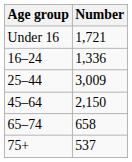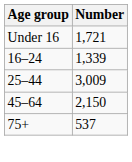 <table class="wikitable">
 <tr>
 <th>Age group</th>
 <th>Number</th>
 </tr>
 <tr>
 <td>Under 16</td>
 <td>1,721</td>
 </tr>
 <tr>
 <td>16–24</td>
-<td>1,336</td>
+<td>1,339</td>
 </tr>
 <tr>
 <td>25–44</td>
 <td>3,009</td>
 </tr>
 <tr>
 <td>45–64</td>
 <td>2,150</td>
 </tr>
 <tr>
-<td>65–74</td>
-<td>658</td>
-</tr>
-<tr>
 <td>75+</td>
 <td>537</td>
 </tr>
 </table>
